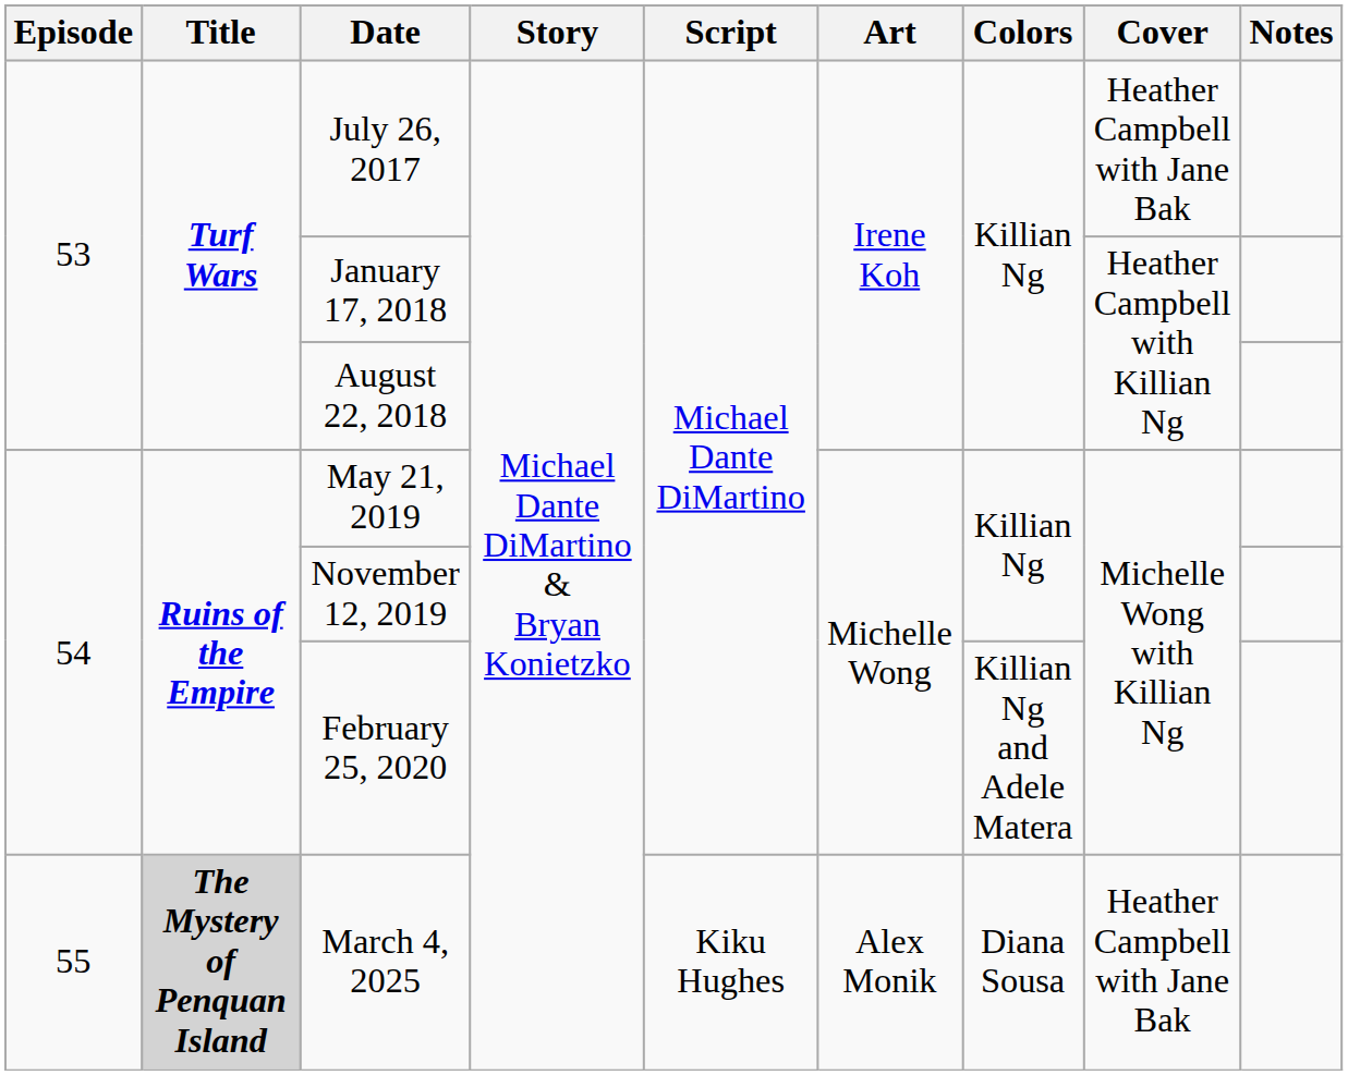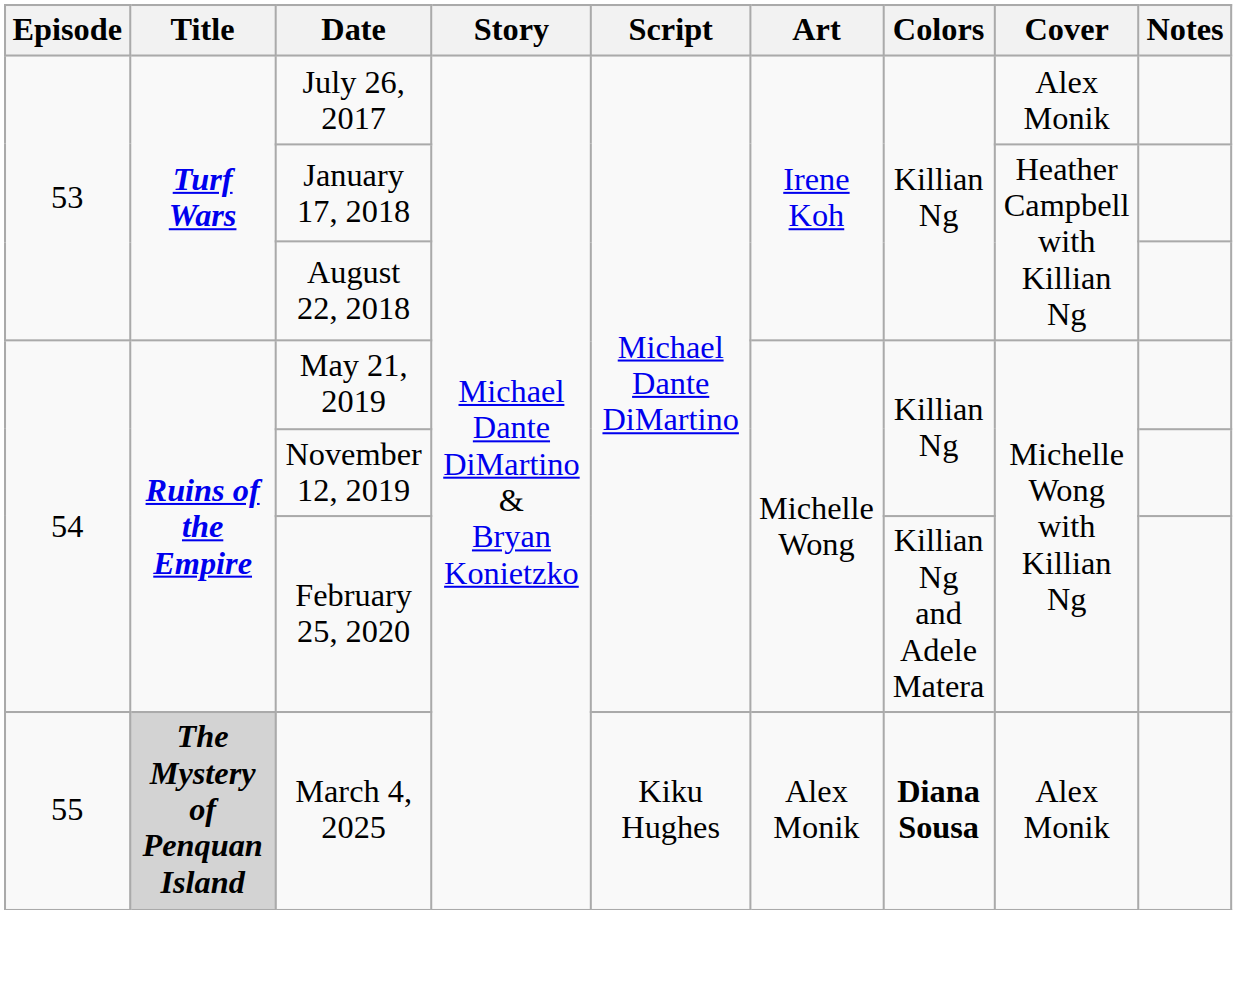 <table class="wikitable" style="text-align: center">
 <tr>
 <th>Episode</th>
 <th>Title</th>
 <th>Date</th>
 <th>Story</th>
 <th>Script</th>
 <th>Art</th>
 <th>Colors</th>
 <th>Cover</th>
 <th>Notes</th>
 </tr>
 <tr>
 <td rowspan="3">53</td>
 <td rowspan="3"><strong><em><a href='#'>Turf Wars</a></em></strong></td>
 <td>July 26, 2017</td>
 <td rowspan="7"><a href='#'>Michael Dante DiMartino</a> &<br><a href='#'>Bryan Konietzko</a></td>
 <td rowspan="6"><a href='#'>Michael Dante DiMartino</a></td>
 <td rowspan="3"><a href='#'>Irene Koh</a></td>
 <td rowspan="3">Killian Ng</td>
-<td>Heather Campbell<br>with Jane Bak</td>
+<td>Alex Monik</td>
 <td></td>
 </tr>
 <tr>
 <td>January 17, 2018</td>
 <td rowspan="2">Heather Campbell<br>with Killian Ng</td>
 <td></td>
 </tr>
 <tr>
 <td>August 22, 2018</td>
 <td></td>
 </tr>
 <tr>
 <td rowspan="3">54</td>
 <td rowspan="3"><strong><em><a href='#'>Ruins of the Empire</a></em></strong></td>
 <td>May 21, 2019</td>
 <td rowspan="3">Michelle Wong</td>
 <td rowspan="2">Killian Ng</td>
 <td rowspan="3">Michelle Wong<br>with Killian Ng</td>
 <td></td>
 </tr>
 <tr>
 <td>November 12, 2019</td>
 <td></td>
 </tr>
 <tr>
 <td>February 25, 2020</td>
 <td>Killian Ng<br>and Adele Matera</td>
 <td></td>
 </tr>
 <tr>
 <td>55</td>
 <td style="background: lightgrey;"><strong><em>The Mystery of Penquan Island</em></strong></td>
 <td>March 4, 2025</td>
 <td>Kiku Hughes</td>
 <td>Alex Monik</td>
-<td>Diana Sousa</td>
-<td>Heather Campbell<br>with Jane Bak</td>
+<td><strong>Diana Sousa</strong></td>
+<td>Alex Monik</td>
 <td></td>
 </tr>
 </table>
